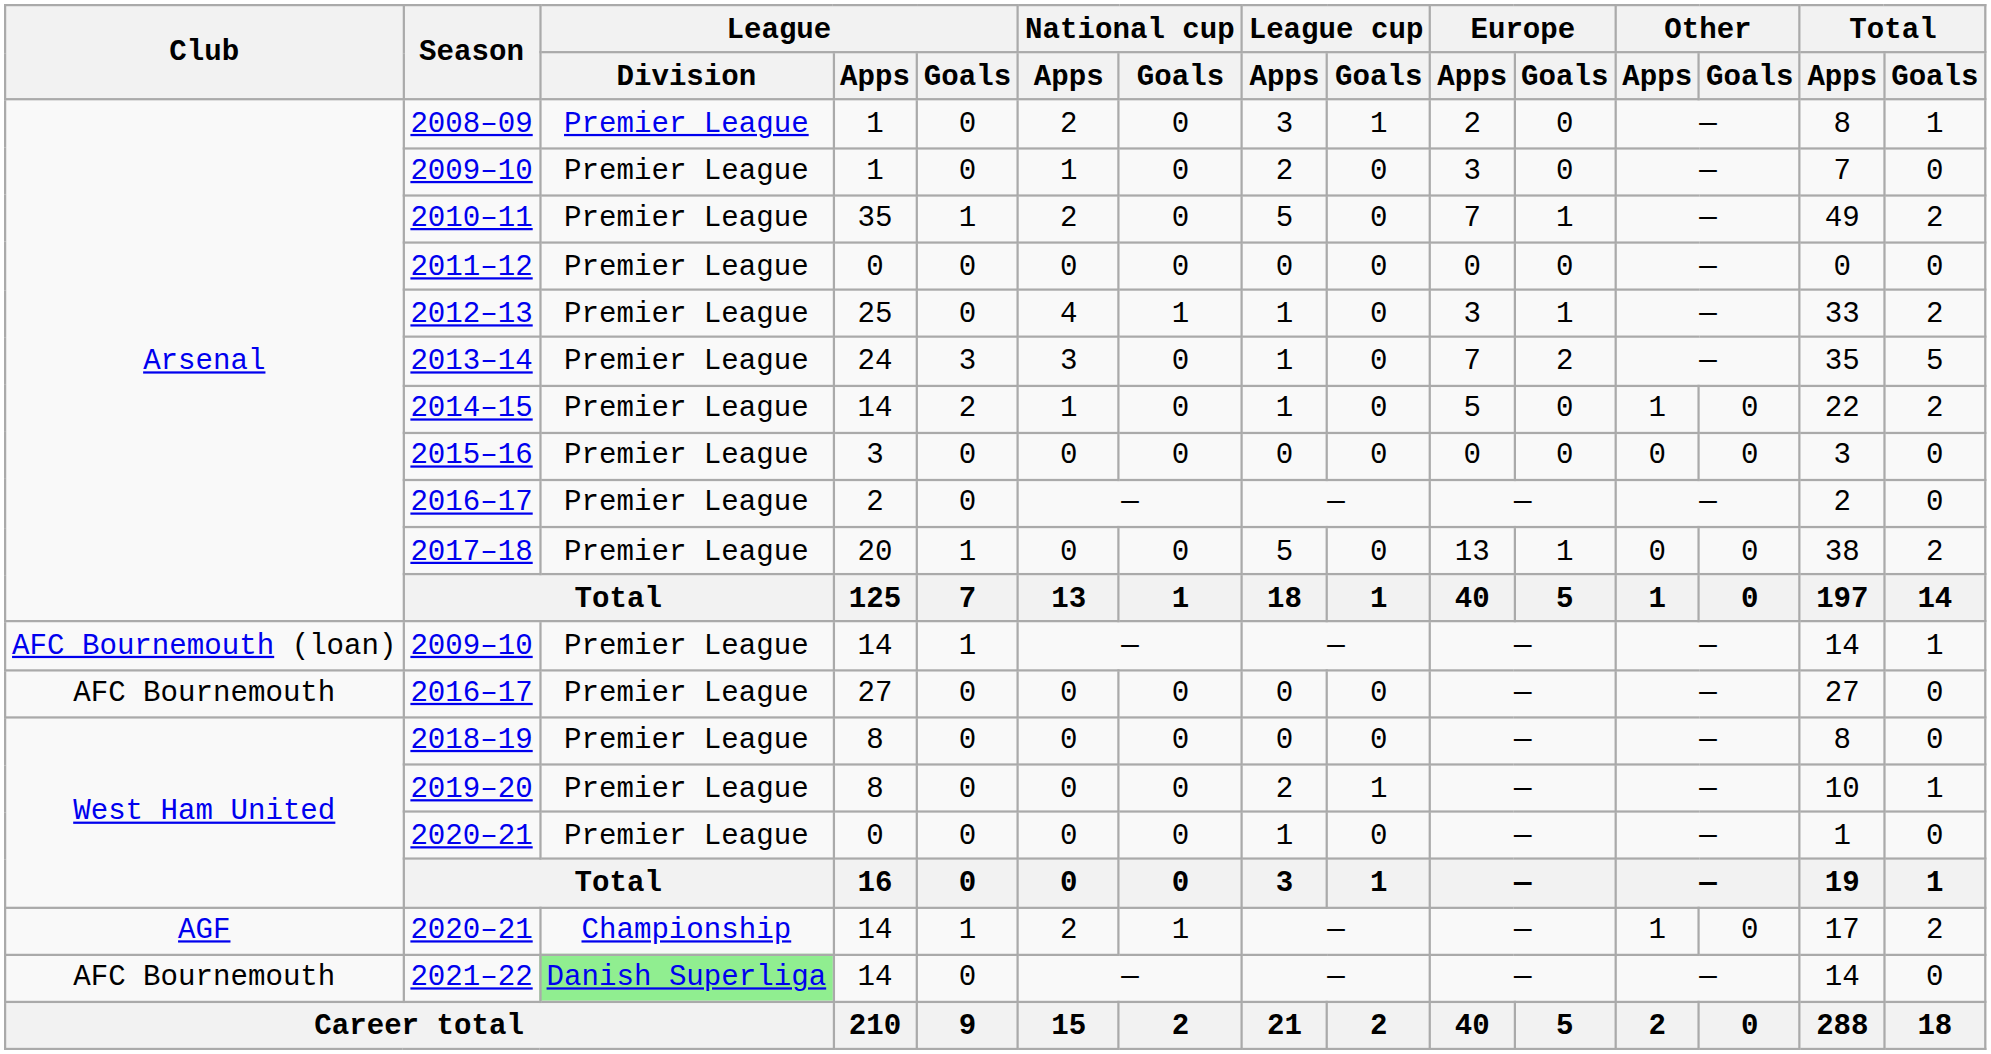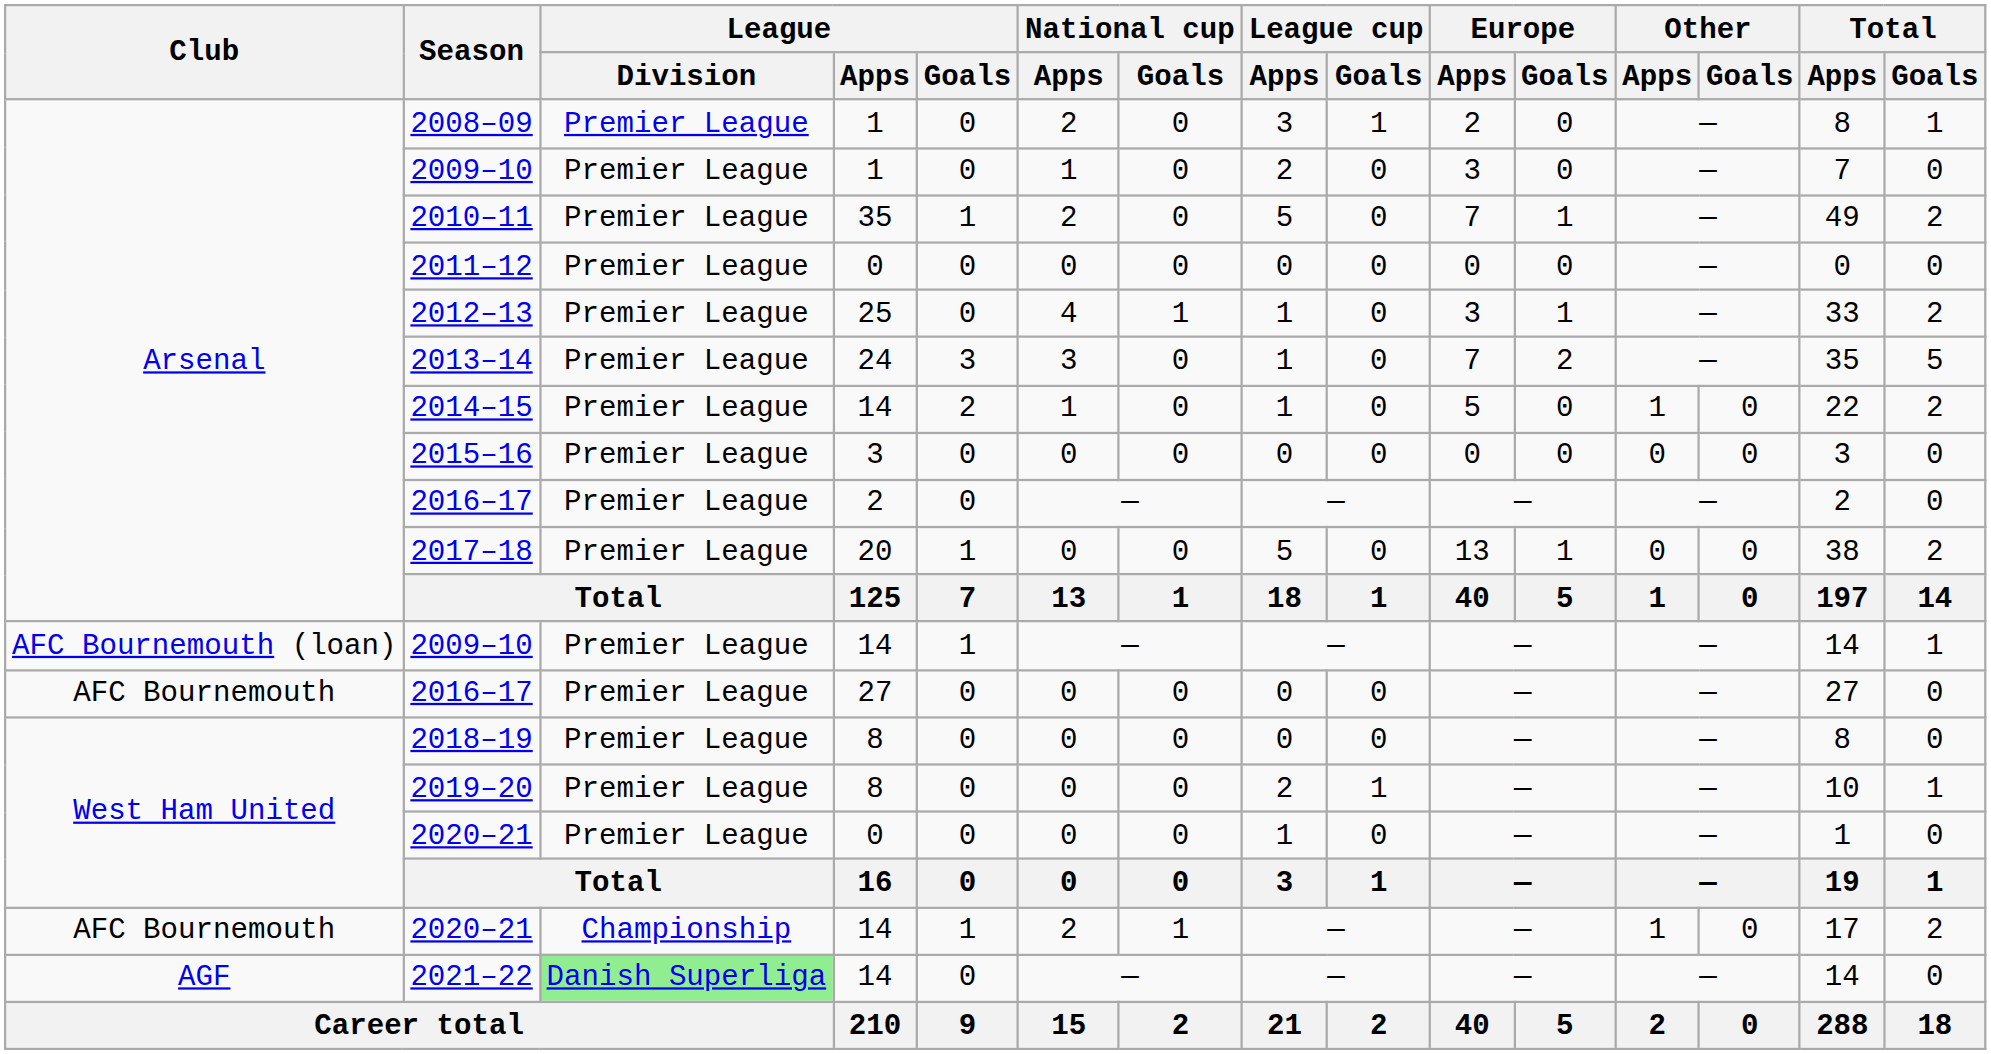 <table class="wikitable" style="text-align: center;">
 <tr>
 <th rowspan="2">Club</th>
 <th rowspan="2">Season</th>
 <th colspan="3">League</th>
 <th colspan="2">National cup</th>
 <th colspan="2">League cup</th>
 <th colspan="2">Europe</th>
 <th colspan="2">Other</th>
 <th colspan="2">Total</th>
 </tr>
 <tr>
 <th>Division</th>
 <th>Apps</th>
 <th>Goals</th>
 <th>Apps</th>
 <th>Goals</th>
 <th>Apps</th>
 <th>Goals</th>
 <th>Apps</th>
 <th>Goals</th>
 <th>Apps</th>
 <th>Goals</th>
 <th>Apps</th>
 <th>Goals</th>
 </tr>
 <tr>
 <td rowspan="11"><a href='#'>Arsenal</a></td>
 <td><a href='#'>2008–09</a></td>
 <td><a href='#'>Premier League</a></td>
 <td>1</td>
 <td>0</td>
 <td>2</td>
 <td>0</td>
 <td>3</td>
 <td>1</td>
 <td>2</td>
 <td>0</td>
 <td colspan="2">—</td>
 <td>8</td>
 <td>1</td>
 </tr>
 <tr>
 <td><a href='#'>2009–10</a></td>
 <td>Premier League</td>
 <td>1</td>
 <td>0</td>
 <td>1</td>
 <td>0</td>
 <td>2</td>
 <td>0</td>
 <td>3</td>
 <td>0</td>
 <td colspan="2">—</td>
 <td>7</td>
 <td>0</td>
 </tr>
 <tr>
 <td><a href='#'>2010–11</a></td>
 <td>Premier League</td>
 <td>35</td>
 <td>1</td>
 <td>2</td>
 <td>0</td>
 <td>5</td>
 <td>0</td>
 <td>7</td>
 <td>1</td>
 <td colspan="2">—</td>
 <td>49</td>
 <td>2</td>
 </tr>
 <tr>
 <td><a href='#'>2011–12</a></td>
 <td>Premier League</td>
 <td>0</td>
 <td>0</td>
 <td>0</td>
 <td>0</td>
 <td>0</td>
 <td>0</td>
 <td>0</td>
 <td>0</td>
 <td colspan="2">—</td>
 <td>0</td>
 <td>0</td>
 </tr>
 <tr>
 <td><a href='#'>2012–13</a></td>
 <td>Premier League</td>
 <td>25</td>
 <td>0</td>
 <td>4</td>
 <td>1</td>
 <td>1</td>
 <td>0</td>
 <td>3</td>
 <td>1</td>
 <td colspan="2">—</td>
 <td>33</td>
 <td>2</td>
 </tr>
 <tr>
 <td><a href='#'>2013–14</a></td>
 <td>Premier League</td>
 <td>24</td>
 <td>3</td>
 <td>3</td>
 <td>0</td>
 <td>1</td>
 <td>0</td>
 <td>7</td>
 <td>2</td>
 <td colspan="2">—</td>
 <td>35</td>
 <td>5</td>
 </tr>
 <tr>
 <td><a href='#'>2014–15</a></td>
 <td>Premier League</td>
 <td>14</td>
 <td>2</td>
 <td>1</td>
 <td>0</td>
 <td>1</td>
 <td>0</td>
 <td>5</td>
 <td>0</td>
 <td>1</td>
 <td>0</td>
 <td>22</td>
 <td>2</td>
 </tr>
 <tr>
 <td><a href='#'>2015–16</a></td>
 <td>Premier League</td>
 <td>3</td>
 <td>0</td>
 <td>0</td>
 <td>0</td>
 <td>0</td>
 <td>0</td>
 <td>0</td>
 <td>0</td>
 <td>0</td>
 <td>0</td>
 <td>3</td>
 <td>0</td>
 </tr>
 <tr>
 <td><a href='#'>2016–17</a></td>
 <td>Premier League</td>
 <td>2</td>
 <td>0</td>
 <td colspan="2">—</td>
 <td colspan="2">—</td>
 <td colspan="2">—</td>
 <td colspan="2">—</td>
 <td>2</td>
 <td>0</td>
 </tr>
 <tr>
 <td><a href='#'>2017–18</a></td>
 <td>Premier League</td>
 <td>20</td>
 <td>1</td>
 <td>0</td>
 <td>0</td>
 <td>5</td>
 <td>0</td>
 <td>13</td>
 <td>1</td>
 <td>0</td>
 <td>0</td>
 <td>38</td>
 <td>2</td>
 </tr>
 <tr>
 <th colspan="2">Total</th>
 <th>125</th>
 <th>7</th>
 <th>13</th>
 <th>1</th>
 <th>18</th>
 <th>1</th>
 <th>40</th>
 <th>5</th>
 <th>1</th>
 <th>0</th>
 <th>197</th>
 <th>14</th>
 </tr>
 <tr>
 <td><a href='#'>AFC Bournemouth</a> (loan)</td>
 <td><a href='#'>2009–10</a></td>
 <td>Premier League</td>
 <td>14</td>
 <td>1</td>
 <td colspan="2">—</td>
 <td colspan="2">—</td>
 <td colspan="2">—</td>
 <td colspan="2">—</td>
 <td>14</td>
 <td>1</td>
 </tr>
 <tr>
 <td>AFC Bournemouth</td>
 <td><a href='#'>2016–17</a></td>
 <td>Premier League</td>
 <td>27</td>
 <td>0</td>
 <td>0</td>
 <td>0</td>
 <td>0</td>
 <td>0</td>
 <td colspan="2">—</td>
 <td colspan="2">—</td>
 <td>27</td>
 <td>0</td>
 </tr>
 <tr>
 <td rowspan="4"><a href='#'>West Ham United</a></td>
 <td><a href='#'>2018–19</a></td>
 <td>Premier League</td>
 <td>8</td>
 <td>0</td>
 <td>0</td>
 <td>0</td>
 <td>0</td>
 <td>0</td>
 <td colspan="2">—</td>
 <td colspan="2">—</td>
 <td>8</td>
 <td>0</td>
 </tr>
 <tr>
 <td><a href='#'>2019–20</a></td>
 <td>Premier League</td>
 <td>8</td>
 <td>0</td>
 <td>0</td>
 <td>0</td>
 <td>2</td>
 <td>1</td>
 <td colspan="2">—</td>
 <td colspan="2">—</td>
 <td>10</td>
 <td>1</td>
 </tr>
 <tr>
 <td><a href='#'>2020–21</a></td>
 <td>Premier League</td>
 <td>0</td>
 <td>0</td>
 <td>0</td>
 <td>0</td>
 <td>1</td>
 <td>0</td>
 <td colspan="2">—</td>
 <td colspan="2">—</td>
 <td>1</td>
 <td>0</td>
 </tr>
 <tr>
 <th colspan="2">Total</th>
 <th>16</th>
 <th>0</th>
 <th>0</th>
 <th>0</th>
 <th>3</th>
 <th>1</th>
 <th colspan="2">—</th>
 <th colspan="2">—</th>
 <th>19</th>
 <th>1</th>
 </tr>
 <tr>
-<td><a href='#'>AGF</a></td>
+<td>AFC Bournemouth</td>
 <td><a href='#'>2020–21</a></td>
 <td><a href='#'>Championship</a></td>
 <td>14</td>
 <td>1</td>
 <td>2</td>
 <td>1</td>
 <td colspan="2">—</td>
 <td colspan="2">—</td>
 <td>1</td>
 <td>0</td>
 <td>17</td>
 <td>2</td>
 </tr>
 <tr>
-<td>AFC Bournemouth</td>
+<td><a href='#'>AGF</a></td>
 <td><a href='#'>2021–22</a></td>
 <td style="background: lightgreen;"><a href='#'>Danish Superliga</a></td>
 <td>14</td>
 <td>0</td>
 <td colspan="2">—</td>
 <td colspan="2">—</td>
 <td colspan="2">—</td>
 <td colspan="2">—</td>
 <td>14</td>
 <td>0</td>
 </tr>
 <tr>
 <th colspan="3">Career total</th>
 <th>210</th>
 <th>9</th>
 <th>15</th>
 <th>2</th>
 <th>21</th>
 <th>2</th>
 <th>40</th>
 <th>5</th>
 <th>2</th>
 <th>0</th>
 <th>288</th>
 <th>18</th>
 </tr>
 </table>
